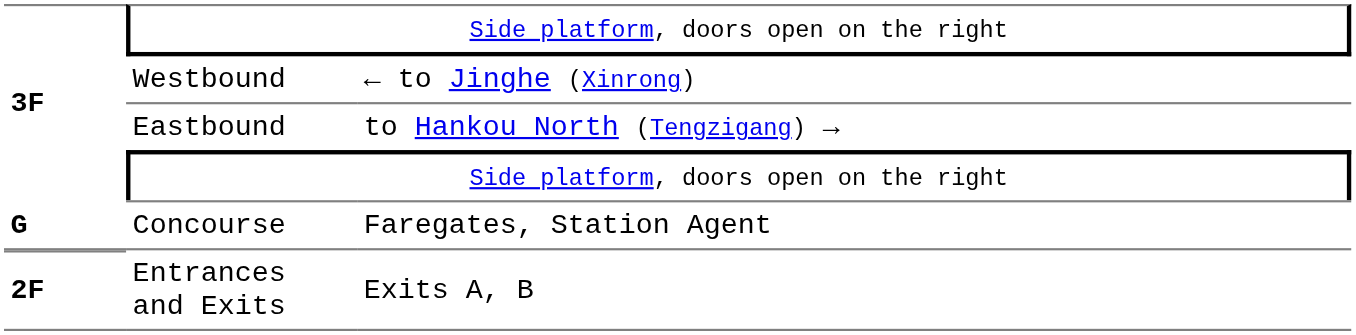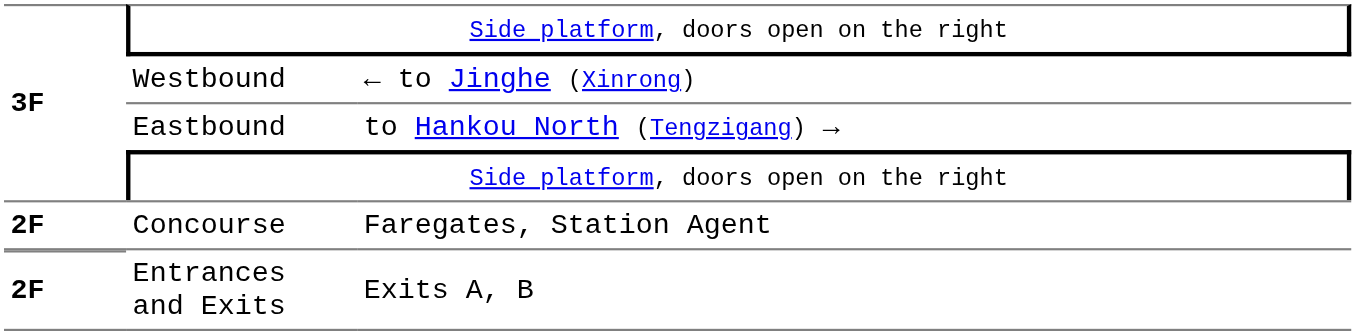 <table table border=0 cellspacing=0 cellpadding=3>
 <tr>
 <td style="border-top:solid 1px gray;" rowspan=4><strong>3F</strong></td>
 <td style="border-right:solid 2px black;border-left:solid 2px black;border-bottom:solid 2px black; border-top:solid 1px gray;text-align:center;" colspan=2><small><a href='#'>Side platform</a>, doors open on the right</small></td>
 </tr>
 <tr>
 <td style="border-bottom:solid 1px gray;">Westbound</td>
 <td style="border-bottom:solid 1px gray;">←  to <a href='#'>Jinghe</a> <small>(<a href='#'>Xinrong</a>)</small></td>
 </tr>
 <tr>
 <td>Eastbound</td>
 <td> to <a href='#'>Hankou North</a> <small>(<a href='#'>Tengzigang</a>)</small> →</td>
 </tr>
 <tr>
 <td style="border-top:solid 2px black;border-right:solid 2px black;border-left:solid 2px black;border-bottom:solid 0px gray;text-align:center;" colspan=2><small><a href='#'>Side platform</a>, doors open on the right</small></td>
 </tr>
 <tr>
-<td style="border-bottom:solid 1px gray; border-top:solid 0px gray;" width=50><strong>G</strong></td>
+<td style="border-bottom:solid 1px gray; border-top:solid 1px gray;" width=50><strong>2F</strong></td>
 <td style="border-bottom:solid 1px gray; border-top:solid 1px gray;" width=100>Concourse</td>
 <td style="border-bottom:solid 1px gray; border-top:solid 1px gray;" width=450>Faregates, Station Agent</td>
 </tr>
 <tr>
 <td style="border-bottom:solid 1px gray; border-top:solid 1px gray;" width=50><strong>2F</strong></td>
 <td style="border-bottom:solid 1px gray; border-top:solid 0px gray;" width=100>Entrances and Exits</td>
 <td style="border-bottom:solid 1px gray; border-top:solid 0px gray;" width=450>Exits A, B</td>
 </tr>
 <tr>
 </tr>
 </table>
